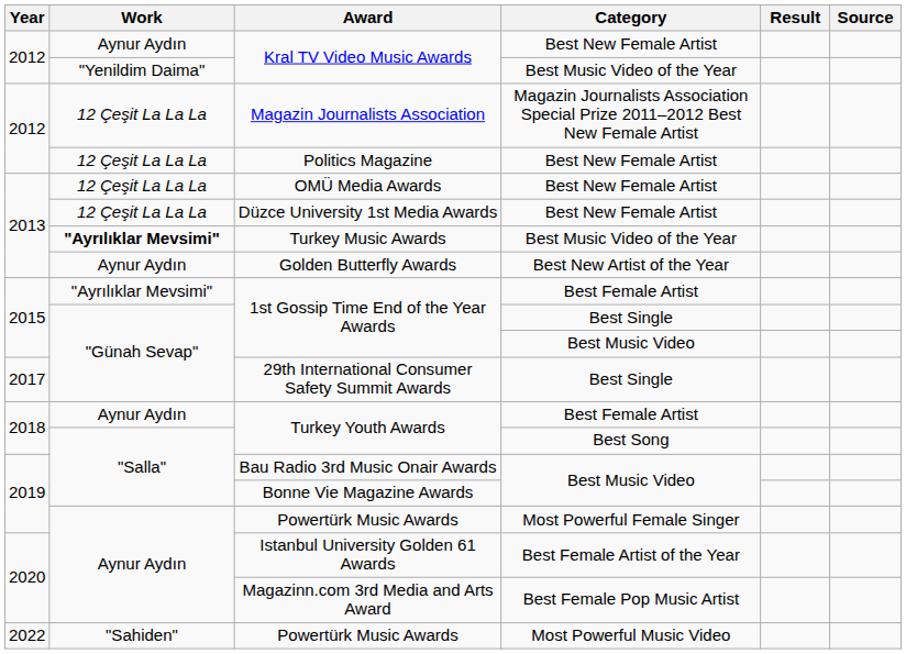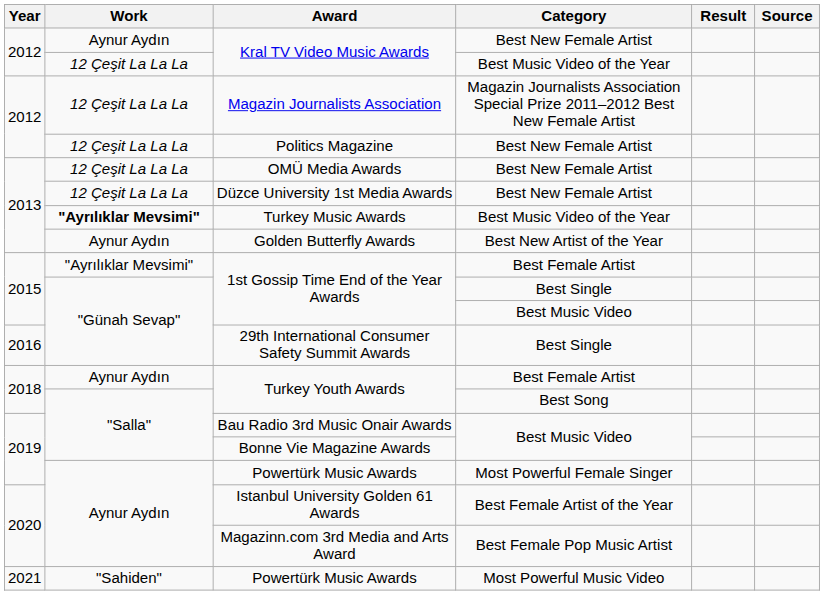 <table class="wikitable" style="text-align:center;">
 <tr>
 <th>Year</th>
 <th width="220">Work</th>
 <th width="325">Award</th>
 <th width="325">Category</th>
 <th width="65">Result</th>
 <th width="65">Source</th>
 </tr>
 <tr>
 <td align="center" rowspan=2>2012</td>
 <td>Aynur Aydın</td>
 <td align="center" rowspan=2><a href='#'>Kral TV Video Music Awards</a></td>
 <td>Best New Female Artist</td>
 <td></td>
 <td></td>
 </tr>
 <tr>
-<td>"Yenildim Daima"</td>
+<td><em>12 Çeşit La La La</em></td>
 <td>Best Music Video of the Year</td>
 <td></td>
 <td></td>
 </tr>
 <tr>
 <td align="center" rowspan=2>2012</td>
 <td><em>12 Çeşit La La La</em></td>
 <td align="center" rowspan=1><a href='#'>Magazin Journalists Association</a></td>
 <td>Magazin Journalists Association Special Prize 2011–2012 Best New Female Artist</td>
 <td></td>
 <td></td>
 </tr>
 <tr>
 <td><em>12 Çeşit La La La</em></td>
 <td>Politics Magazine</td>
 <td>Best New Female Artist</td>
 <td></td>
 <td></td>
 </tr>
 <tr>
 <td align="center" rowspan=4>2013</td>
 <td><em>12 Çeşit La La La</em></td>
 <td>OMÜ Media Awards</td>
 <td>Best New Female Artist</td>
 <td></td>
 <td></td>
 </tr>
 <tr>
 <td><em>12 Çeşit La La La</em></td>
 <td>Düzce University 1st Media Awards</td>
 <td>Best New Female Artist</td>
 <td></td>
 <td></td>
 </tr>
 <tr>
 <td><strong>"Ayrılıklar Mevsimi"</strong></td>
 <td>Turkey Music Awards</td>
 <td>Best Music Video of the Year</td>
 <td></td>
 <td></td>
 </tr>
 <tr>
 <td>Aynur Aydın</td>
 <td>Golden Butterfly Awards</td>
 <td>Best New Artist of the Year</td>
 <td></td>
 <td></td>
 </tr>
 <tr>
 <td align="center" rowspan=3>2015</td>
 <td>"Ayrılıklar Mevsimi"</td>
 <td align="center" rowspan=3>1st Gossip Time End of the Year Awards</td>
 <td>Best Female Artist</td>
 <td></td>
 <td></td>
 </tr>
 <tr>
 <td rowspan="3">"Günah Sevap"</td>
 <td>Best Single</td>
 <td></td>
 <td></td>
 </tr>
 <tr>
 <td>Best Music Video</td>
 <td></td>
 <td></td>
 </tr>
 <tr>
-<td rowspan="1" align="center">2017</td>
+<td rowspan="1" align="center">2016</td>
 <td>29th International Consumer Safety Summit Awards</td>
 <td>Best Single</td>
 <td></td>
 <td></td>
 </tr>
 <tr>
 <td rowspan="2">2018</td>
 <td>Aynur Aydın</td>
 <td rowspan="2">Turkey Youth Awards</td>
 <td>Best Female Artist</td>
 <td></td>
 <td></td>
 </tr>
 <tr>
 <td rowspan="3">"Salla"</td>
 <td>Best Song</td>
 <td></td>
 <td></td>
 </tr>
 <tr>
 <td rowspan="3">2019</td>
 <td>Bau Radio 3rd Music Onair Awards</td>
 <td rowspan="2">Best Music Video</td>
 <td></td>
 <td></td>
 </tr>
 <tr>
 <td>Bonne Vie Magazine Awards</td>
 <td></td>
 <td></td>
 </tr>
 <tr>
 <td rowspan="3">Aynur Aydın</td>
 <td>Powertürk Music Awards</td>
 <td>Most Powerful Female Singer</td>
 <td></td>
 <td></td>
 </tr>
 <tr>
 <td rowspan="2">2020</td>
 <td>Istanbul University Golden 61 Awards</td>
 <td>Best Female Artist of the Year</td>
 <td></td>
 <td></td>
 </tr>
 <tr>
 <td>Magazinn.com 3rd Media and Arts Award</td>
 <td>Best Female Pop Music Artist</td>
 <td></td>
 <td></td>
 </tr>
 <tr>
-<td rowspan="1">2022</td>
+<td rowspan="1">2021</td>
 <td>"Sahiden"</td>
 <td>Powertürk Music Awards</td>
 <td>Most Powerful Music Video</td>
 <td></td>
 <td></td>
 </tr>
 </table>
